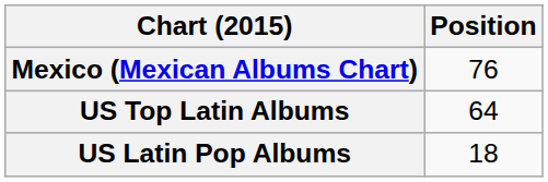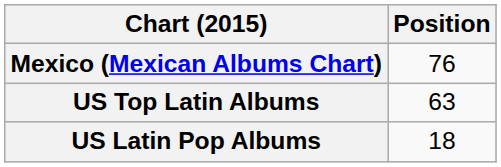 <table class="wikitable sortable plainrowheaders">
 <tr>
 <th scope="col">Chart (2015)</th>
 <th scope="col">Position</th>
 </tr>
 <tr>
 <th scope="row">Mexico (<a href='#'>Mexican Albums Chart</a>)</th>
 <td style="text-align:center;">76</td>
 </tr>
 <tr>
 <th scope="row">US Top Latin Albums</th>
-<td style="text-align:center;">64</td>
+<td style="text-align:center;">63</td>
 </tr>
 <tr>
 <th scope="row">US Latin Pop Albums</th>
 <td style="text-align:center;">18</td>
 </tr>
 </table>
